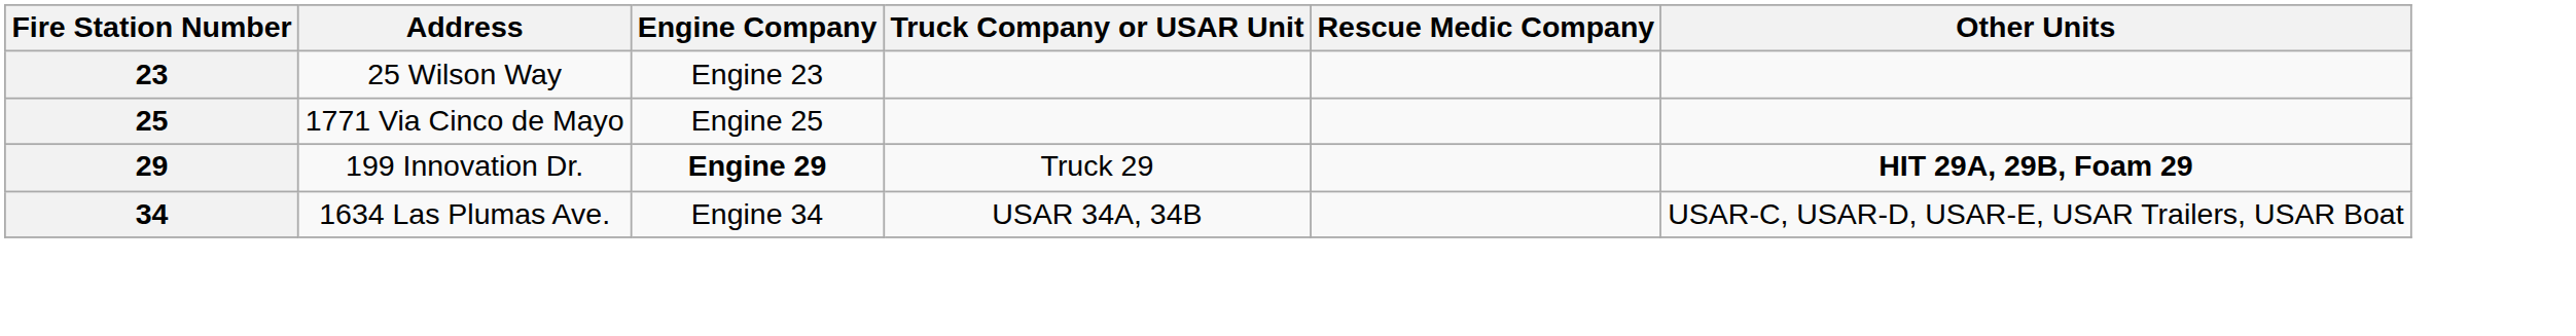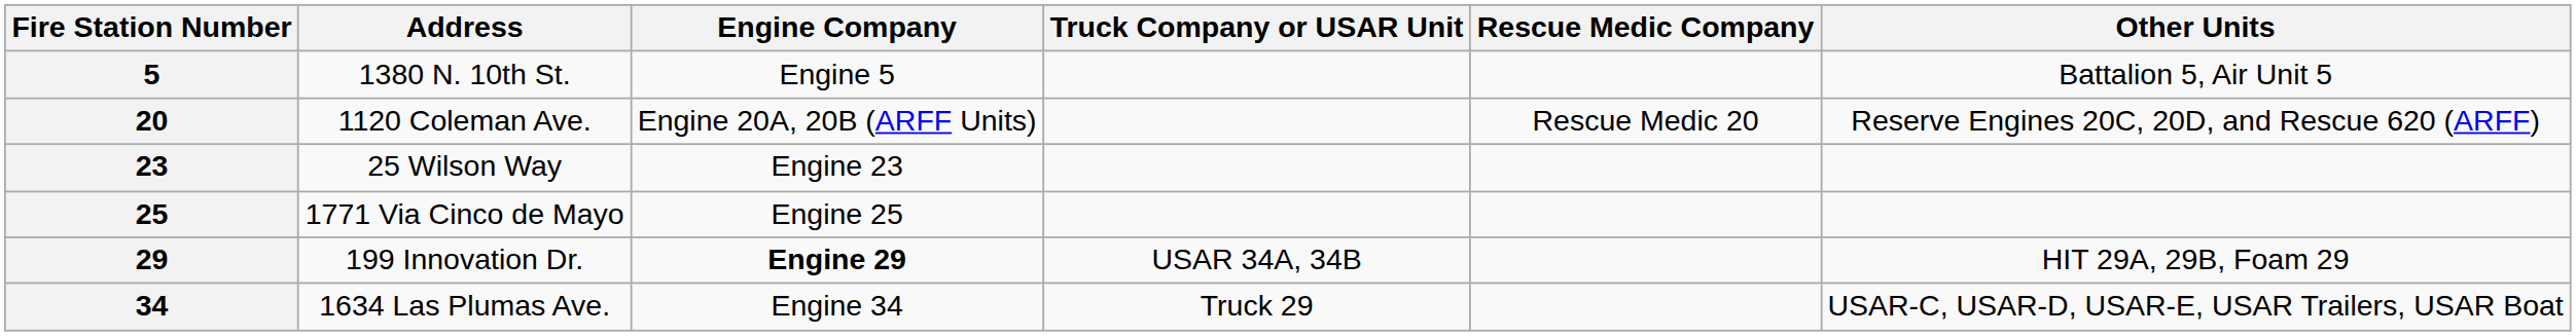 <table class=wikitable style="text-align:center;">
 <tr>
 <th>Fire Station Number</th>
 <th>Address</th>
 <th>Engine Company</th>
 <th>Truck Company or USAR Unit</th>
 <th>Rescue Medic Company</th>
 <th>Other Units</th>
+</tr>
+<tr>
+<th>5</th>
+<td>1380 N. 10th St.</td>
+<td>Engine 5</td>
+<td></td>
+<td></td>
+<td>Battalion 5, Air Unit 5</td>
+</tr>
+<tr>
+<th>20</th>
+<td>1120 Coleman Ave.</td>
+<td>Engine 20A, 20B (<a href='#'>ARFF</a> Units)</td>
+<td></td>
+<td>Rescue Medic 20</td>
+<td>Reserve Engines 20C, 20D, and Rescue 620 (<a href='#'>ARFF</a>)</td>
 </tr>
 <tr>
 <th>23</th>
 <td>25 Wilson Way</td>
 <td>Engine 23</td>
 <td></td>
 <td></td>
 <td></td>
 </tr>
 <tr>
 <th>25</th>
 <td>1771 Via Cinco de Mayo</td>
 <td>Engine 25</td>
 <td></td>
 <td></td>
 <td></td>
 </tr>
 <tr>
 <th>29</th>
 <td>199 Innovation Dr.</td>
 <td><strong>Engine 29</strong></td>
-<td>Truck 29</td>
+<td>USAR 34A, 34B</td>
 <td></td>
-<td><strong>HIT 29A, 29B, Foam 29</strong></td>
+<td>HIT 29A, 29B, Foam 29</td>
 </tr>
 <tr>
 <th>34</th>
 <td>1634 Las Plumas Ave.</td>
 <td>Engine 34</td>
-<td>USAR 34A, 34B</td>
+<td>Truck 29</td>
 <td></td>
 <td>USAR-C, USAR-D, USAR-E, USAR Trailers, USAR Boat</td>
 </tr>
 </table>
